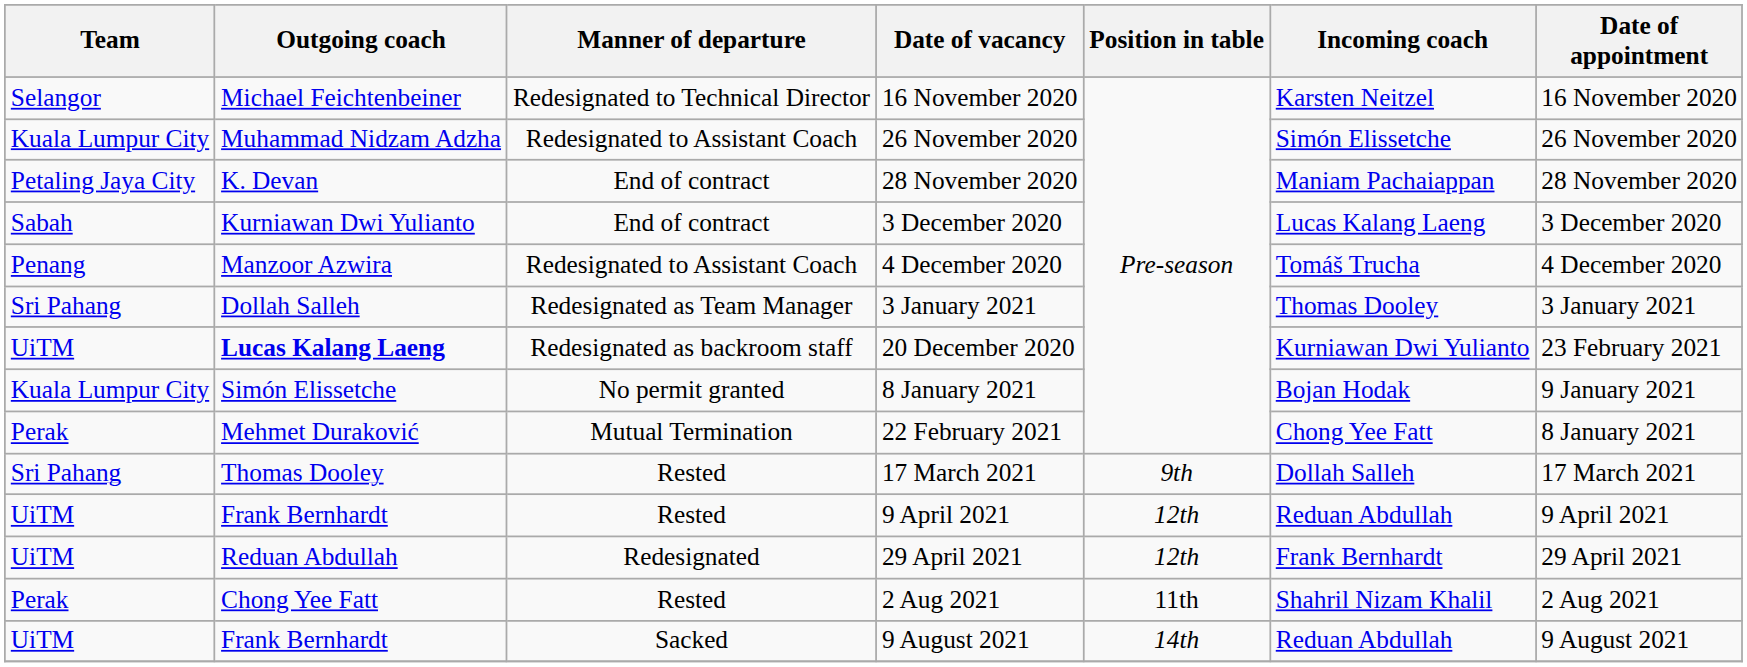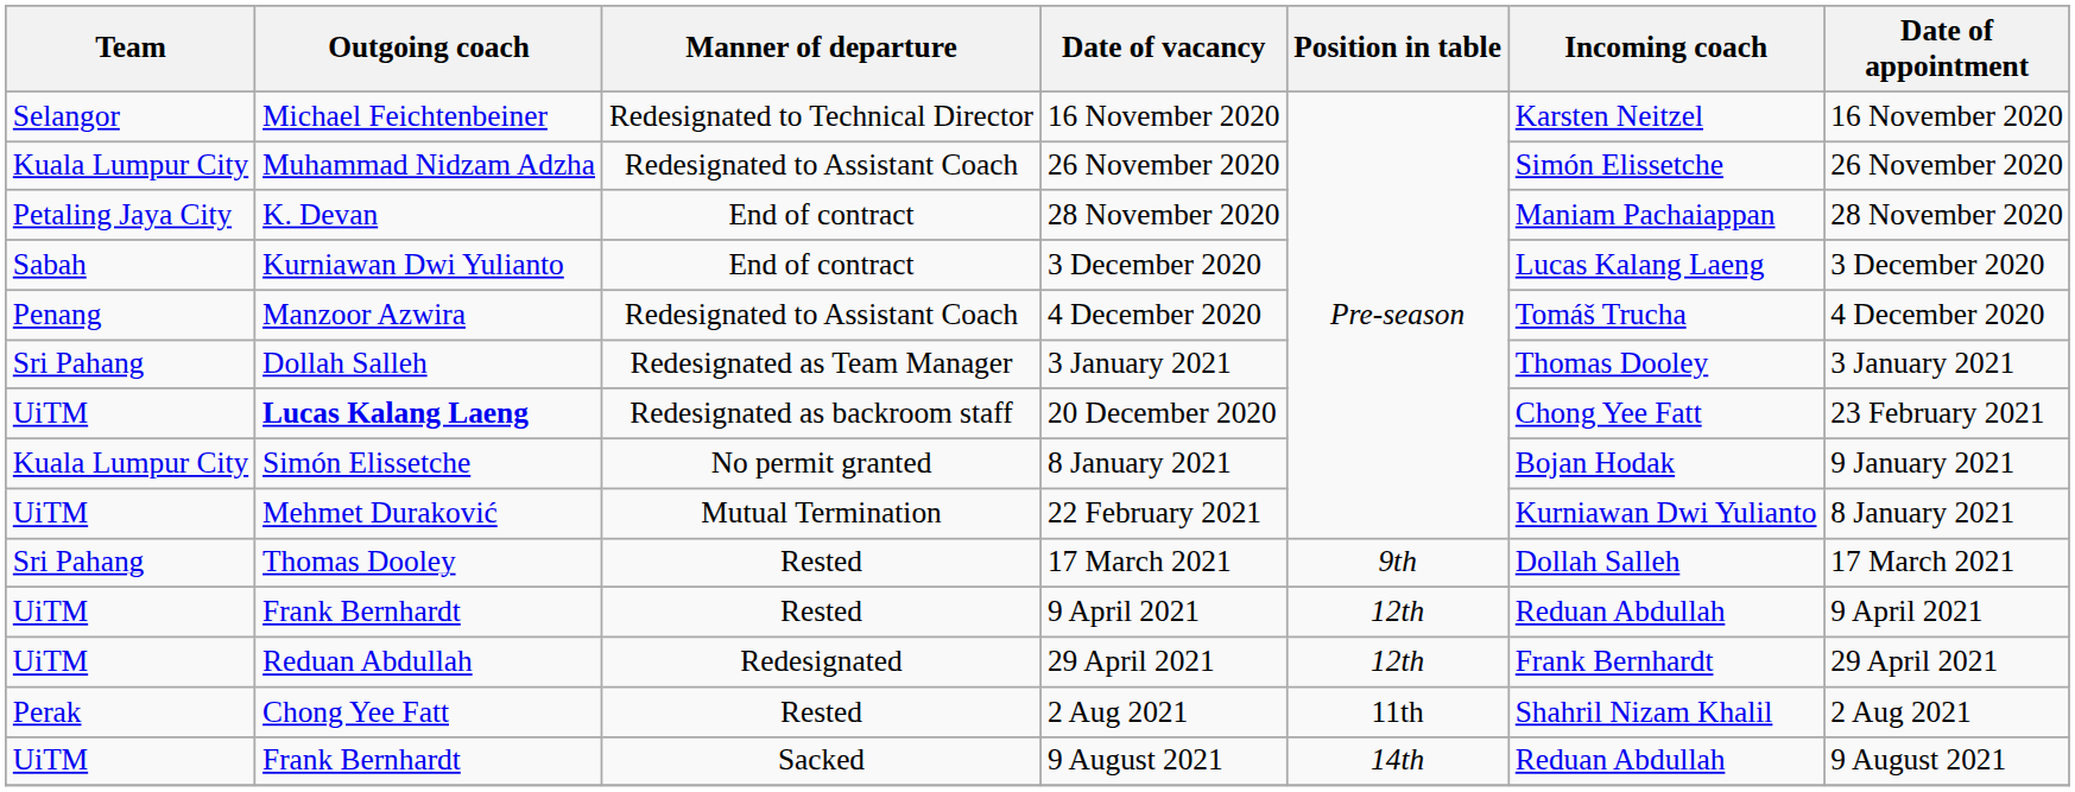 <table class="wikitable" style="font-size:90%;">
 <tr>
 <th>Team</th>
 <th>Outgoing coach</th>
 <th>Manner of departure</th>
 <th>Date of vacancy</th>
 <th>Position in table</th>
 <th>Incoming coach</th>
 <th>Date of<br>appointment</th>
 </tr>
 <tr>
 <td><a href='#'>Selangor</a></td>
 <td> <a href='#'>Michael Feichtenbeiner</a></td>
 <td align=center>Redesignated to Technical Director</td>
 <td>16 November 2020</td>
 <td align=center rowspan=9><em>Pre-season</em></td>
 <td> <a href='#'>Karsten Neitzel</a></td>
 <td>16 November 2020</td>
 </tr>
 <tr>
 <td><a href='#'>Kuala Lumpur City</a></td>
 <td> <a href='#'>Muhammad Nidzam Adzha</a></td>
 <td align=center>Redesignated to Assistant Coach</td>
 <td>26 November 2020</td>
 <td> <a href='#'>Simón Elissetche</a></td>
 <td>26 November 2020</td>
 </tr>
 <tr>
 <td><a href='#'>Petaling Jaya City</a></td>
 <td> <a href='#'>K. Devan</a></td>
 <td align=center>End of contract</td>
 <td>28 November 2020</td>
 <td> <a href='#'>Maniam Pachaiappan</a></td>
 <td>28 November 2020</td>
 </tr>
 <tr>
 <td><a href='#'>Sabah</a></td>
 <td> <a href='#'>Kurniawan Dwi Yulianto</a></td>
 <td align=center>End of contract</td>
 <td>3 December 2020</td>
 <td> <a href='#'>Lucas Kalang Laeng</a></td>
 <td>3 December 2020</td>
 </tr>
 <tr>
 <td><a href='#'>Penang</a></td>
 <td> <a href='#'>Manzoor Azwira</a></td>
 <td align=center>Redesignated to Assistant Coach</td>
 <td>4 December 2020</td>
 <td> <a href='#'>Tomáš Trucha</a></td>
 <td>4 December 2020</td>
 </tr>
 <tr>
 <td><a href='#'>Sri Pahang</a></td>
 <td> <a href='#'>Dollah Salleh</a></td>
 <td align=center>Redesignated as Team Manager</td>
 <td>3 January 2021</td>
 <td> <a href='#'>Thomas Dooley</a></td>
 <td>3 January 2021</td>
 </tr>
 <tr>
 <td><a href='#'>UiTM</a></td>
 <td><strong> <a href='#'>Lucas Kalang Laeng</a></strong></td>
 <td align=center>Redesignated as backroom staff</td>
 <td>20 December 2020</td>
-<td> <a href='#'>Kurniawan Dwi Yulianto</a></td>
+<td> <a href='#'>Chong Yee Fatt</a></td>
 <td>23 February 2021</td>
 </tr>
 <tr>
 <td><a href='#'>Kuala Lumpur City</a></td>
 <td> <a href='#'>Simón Elissetche</a></td>
 <td align=center>No permit granted</td>
 <td>8 January 2021</td>
 <td> <a href='#'>Bojan Hodak</a></td>
 <td>9 January 2021</td>
 </tr>
 <tr>
-<td><a href='#'>Perak</a></td>
+<td><a href='#'>UiTM</a></td>
 <td> <a href='#'>Mehmet Duraković</a></td>
 <td align=center>Mutual Termination</td>
 <td>22 February 2021</td>
-<td> <a href='#'>Chong Yee Fatt</a></td>
+<td> <a href='#'>Kurniawan Dwi Yulianto</a></td>
 <td>8 January 2021</td>
 </tr>
 <tr>
 <td><a href='#'>Sri Pahang</a></td>
 <td> <a href='#'>Thomas Dooley</a></td>
 <td align=center>Rested</td>
 <td>17 March 2021</td>
 <td align=center rowspan=1><em>9th</em></td>
 <td> <a href='#'>Dollah Salleh</a></td>
 <td>17 March 2021</td>
 </tr>
 <tr>
 <td><a href='#'>UiTM</a></td>
 <td> <a href='#'>Frank Bernhardt</a></td>
 <td align=center>Rested</td>
 <td>9 April 2021</td>
 <td align=center rowspan=1><em>12th</em></td>
 <td> <a href='#'>Reduan Abdullah</a></td>
 <td>9 April 2021</td>
 </tr>
 <tr>
 <td><a href='#'>UiTM</a></td>
 <td> <a href='#'>Reduan Abdullah</a></td>
 <td align=center>Redesignated</td>
 <td>29 April 2021</td>
 <td align=center rowspan=1><em>12th</em></td>
 <td> <a href='#'>Frank Bernhardt</a></td>
 <td>29 April 2021</td>
 </tr>
 <tr>
 <td><a href='#'>Perak</a></td>
 <td> <a href='#'>Chong Yee Fatt</a></td>
 <td align=center>Rested</td>
 <td>2 Aug 2021</td>
 <td align=center rowspan=1>11th</td>
 <td> <a href='#'>Shahril Nizam Khalil</a></td>
 <td>2 Aug 2021</td>
 </tr>
 <tr>
 <td><a href='#'>UiTM</a></td>
 <td> <a href='#'>Frank Bernhardt</a></td>
 <td align=center>Sacked</td>
 <td>9 August 2021</td>
 <td align=center rowspan=1><em>14th</em></td>
 <td> <a href='#'>Reduan Abdullah</a></td>
 <td>9 August 2021</td>
 </tr>
 <tr>
 </tr>
 </table>
